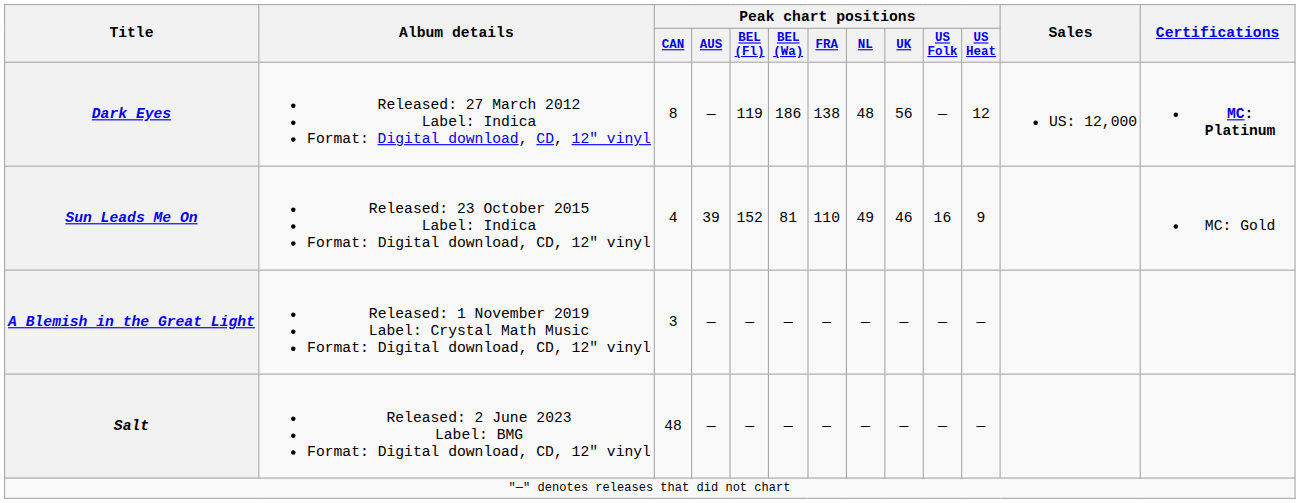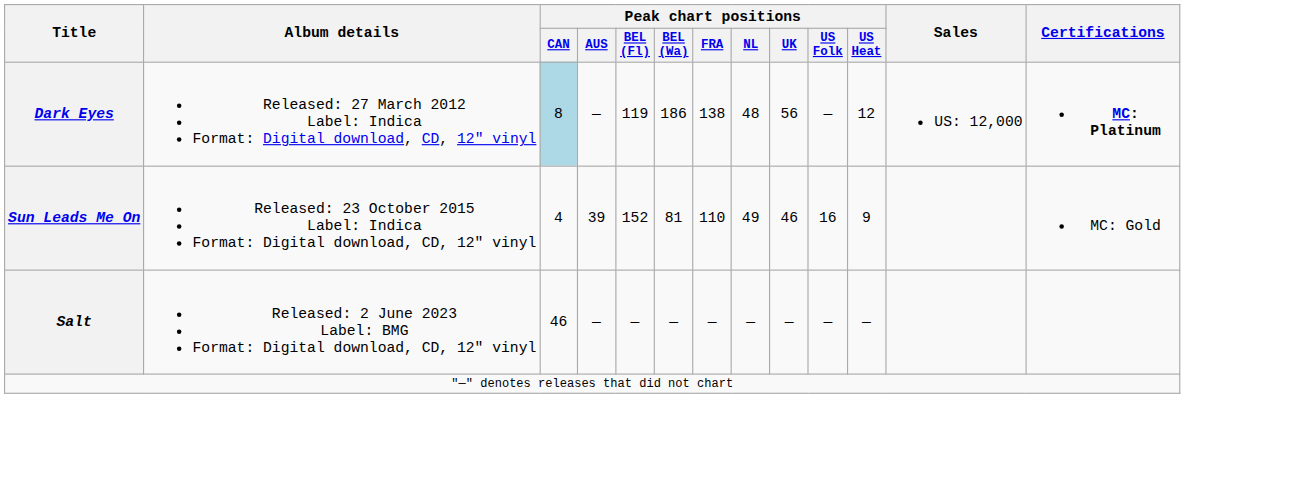 <table class="wikitable plainrowheaders" style="text-align:center;">
 <tr>
 <th scope="col" rowspan="2">Title</th>
 <th scope="col" rowspan="2">Album details</th>
 <th scope="col" colspan="9">Peak chart positions</th>
 <th scope="col" rowspan="2">Sales</th>
 <th rowspan="2" style="width:10em;"><a href='#'>Certifications</a></th>
 </tr>
 <tr>
 <th style="width:2.5em;font-size:85%;"><a href='#'>CAN</a><br></th>
 <th scope="col" style="width:2.6em;font-size:85%;"><a href='#'>AUS</a><br></th>
 <th scope="col" style="width:2.6em;font-size:85%;"><a href='#'>BEL (Fl)</a><br></th>
 <th scope="col" style="width:2.6em;font-size:85%;"><a href='#'>BEL (Wa)</a><br></th>
 <th scope="col" style="width:2.6em;font-size:85%;"><a href='#'>FRA</a><br></th>
 <th scope="col" style="width:2.6em;font-size:85%;"><a href='#'>NL</a><br></th>
 <th scope="col" style="width:2.6em;font-size:85%;"><a href='#'>UK</a><br></th>
 <th style="width:2.6em;font-size:85%;"><a href='#'>US<br>Folk</a><br></th>
 <th style="width:2.6em;font-size:85%;"><a href='#'>US<br>Heat</a><br></th>
 </tr>
 <tr>
 <th scope="row"><em><a href='#'>Dark Eyes</a></em></th>
 <td><br><ul><li>Released: 27 March 2012</li><li>Label: Indica</li><li>Format: <a href='#'>Digital download</a>, <a href='#'>CD</a>, <a href='#'>12" vinyl</a></li></ul></td>
-<td>8</td>
+<td style="background: lightblue;">8</td>
 <td>—</td>
 <td>119</td>
 <td>186</td>
 <td>138</td>
 <td>48</td>
 <td>56</td>
 <td>—</td>
 <td>12</td>
 <td><br><ul><li>US: 12,000</li></ul></td>
 <td><strong><br><ul><li><a href='#'>MC</a>: Platinum</li></ul></strong></td>
 </tr>
 <tr>
 <th scope="row"><em><a href='#'>Sun Leads Me On</a></em></th>
 <td><br><ul><li>Released: 23 October 2015</li><li>Label: Indica</li><li>Format: Digital download, CD, 12" vinyl</li></ul></td>
 <td>4</td>
 <td>39</td>
 <td>152</td>
 <td>81</td>
 <td>110</td>
 <td>49</td>
 <td>46</td>
 <td>16</td>
 <td>9</td>
 <td></td>
 <td><br><ul><li>MC: Gold</li></ul></td>
 </tr>
 <tr>
-<th scope="row"><em><a href='#'>A Blemish in the Great Light</a></em></th>
-<td><br><ul><li>Released: 1 November 2019</li><li>Label: Crystal Math Music</li><li>Format: Digital download, CD, 12" vinyl</li></ul></td>
-<td>3</td>
-<td>—</td>
-<td>—</td>
-<td>—</td>
-<td>—</td>
-<td>—</td>
-<td>—</td>
-<td>—</td>
-<td>—</td>
-<td></td>
-<td></td>
-</tr>
-<tr>
 <th scope="row"><em>Salt</em></th>
 <td><br><ul><li>Released: 2 June 2023</li><li>Label: BMG</li><li>Format: Digital download, CD, 12" vinyl</li></ul></td>
-<td>48</td>
+<td>46</td>
 <td>—</td>
 <td>—</td>
 <td>—</td>
 <td>—</td>
 <td>—</td>
 <td>—</td>
 <td>—</td>
 <td>—</td>
 <td></td>
 </tr>
 <tr>
 <td colspan="13" style="font-size:8pt">"—" denotes releases that did not chart</td>
 </tr>
 </table>
